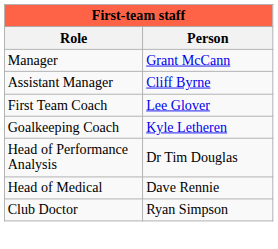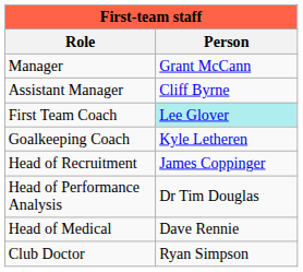 <table class="wikitable" style="text-align:left;">
 <tr>
 <th colspan=2 style="background:#FF6347">First-team staff</th>
 </tr>
 <tr>
 <th style="width:150px;">Role</th>
 <th style="width:140px;">Person</th>
 </tr>
 <tr>
 <td>Manager</td>
 <td> <a href='#'>Grant McCann</a></td>
 </tr>
 <tr>
 <td>Assistant Manager</td>
 <td> <a href='#'>Cliff Byrne</a></td>
 </tr>
 <tr>
 <td>First Team Coach</td>
-<td> <a href='#'>Lee Glover</a></td>
+<td style="background: paleturquoise;"> <a href='#'>Lee Glover</a></td>
 </tr>
 <tr>
 <td>Goalkeeping Coach</td>
 <td> <a href='#'>Kyle Letheren</a></td>
+</tr>
+<tr>
+<td>Head of Recruitment</td>
+<td> <a href='#'>James Coppinger</a></td>
 </tr>
 <tr>
 <td>Head of Performance Analysis</td>
 <td> Dr Tim Douglas</td>
 </tr>
 <tr>
 <td>Head of Medical</td>
 <td> Dave Rennie</td>
 </tr>
 <tr>
 <td>Club Doctor</td>
 <td> Ryan Simpson</td>
 </tr>
 </table>
